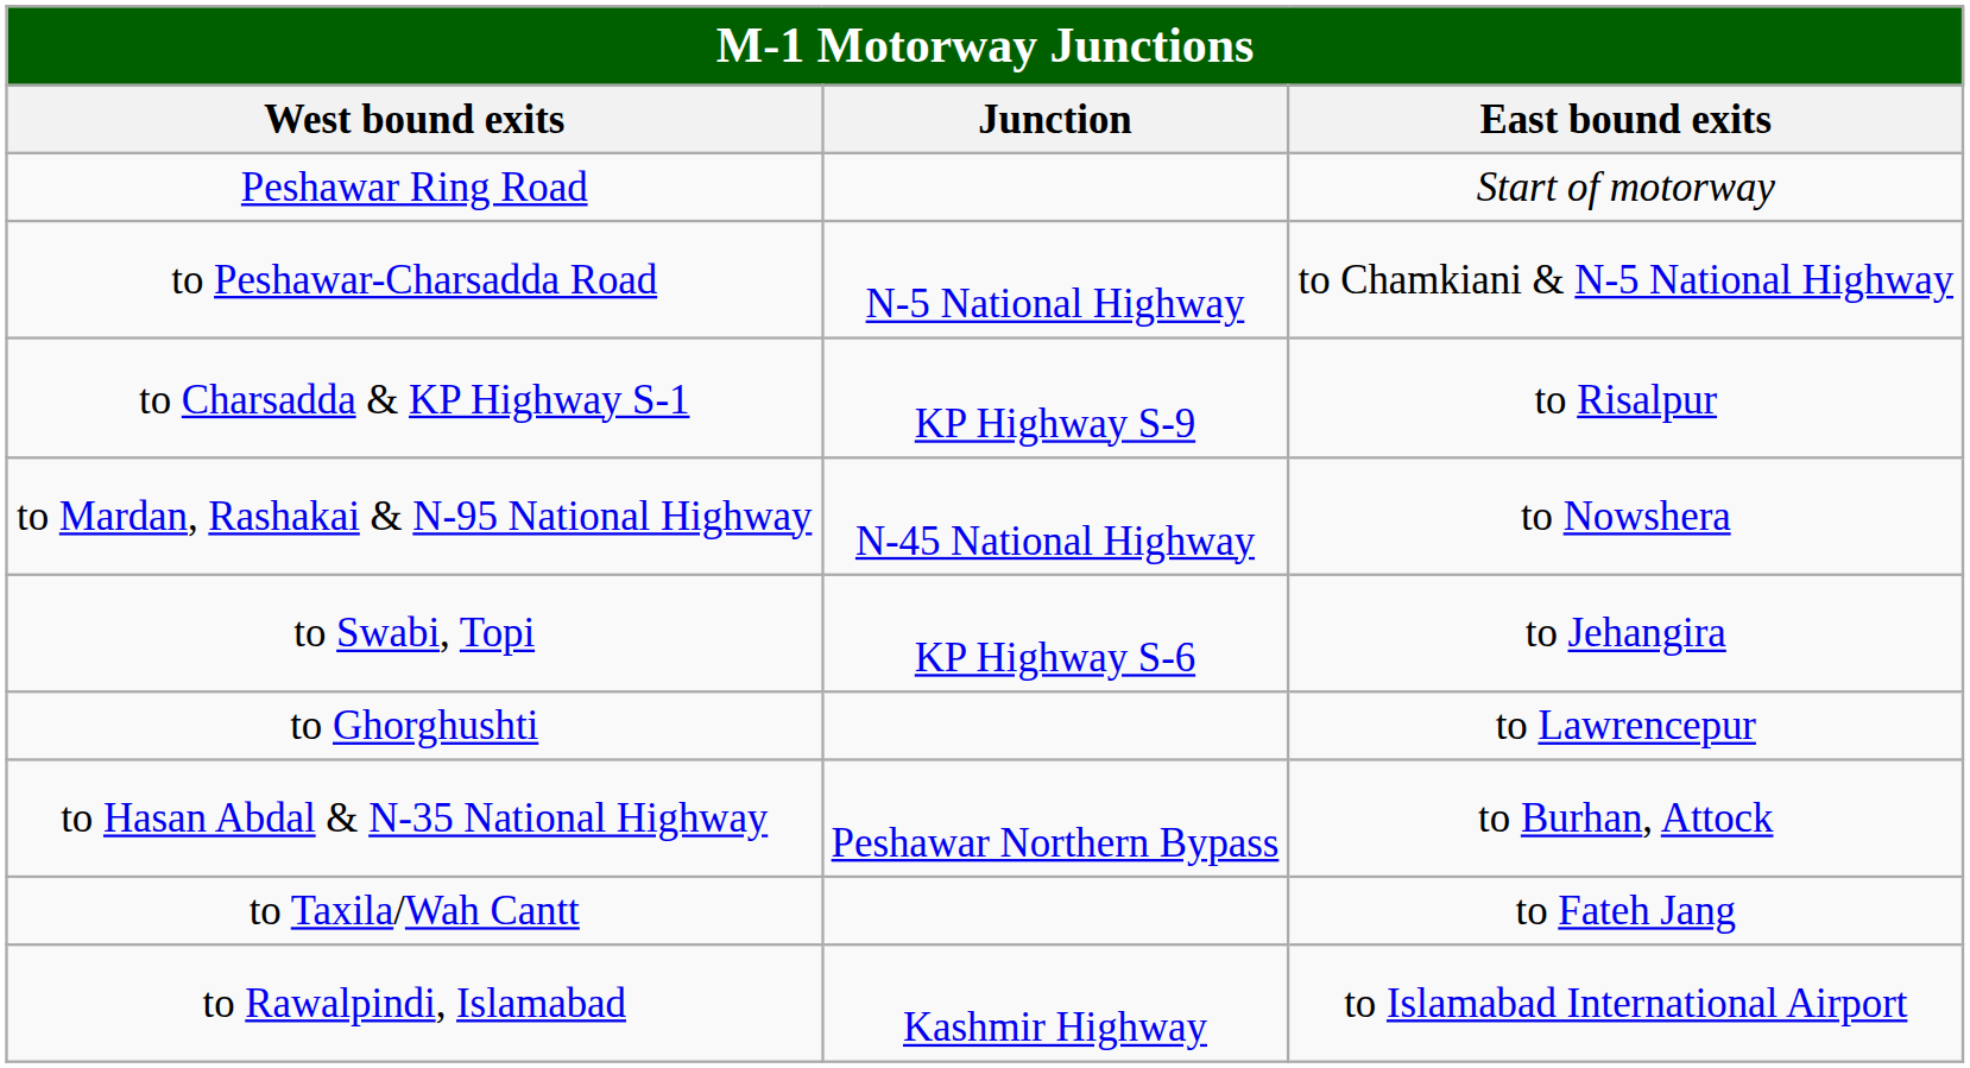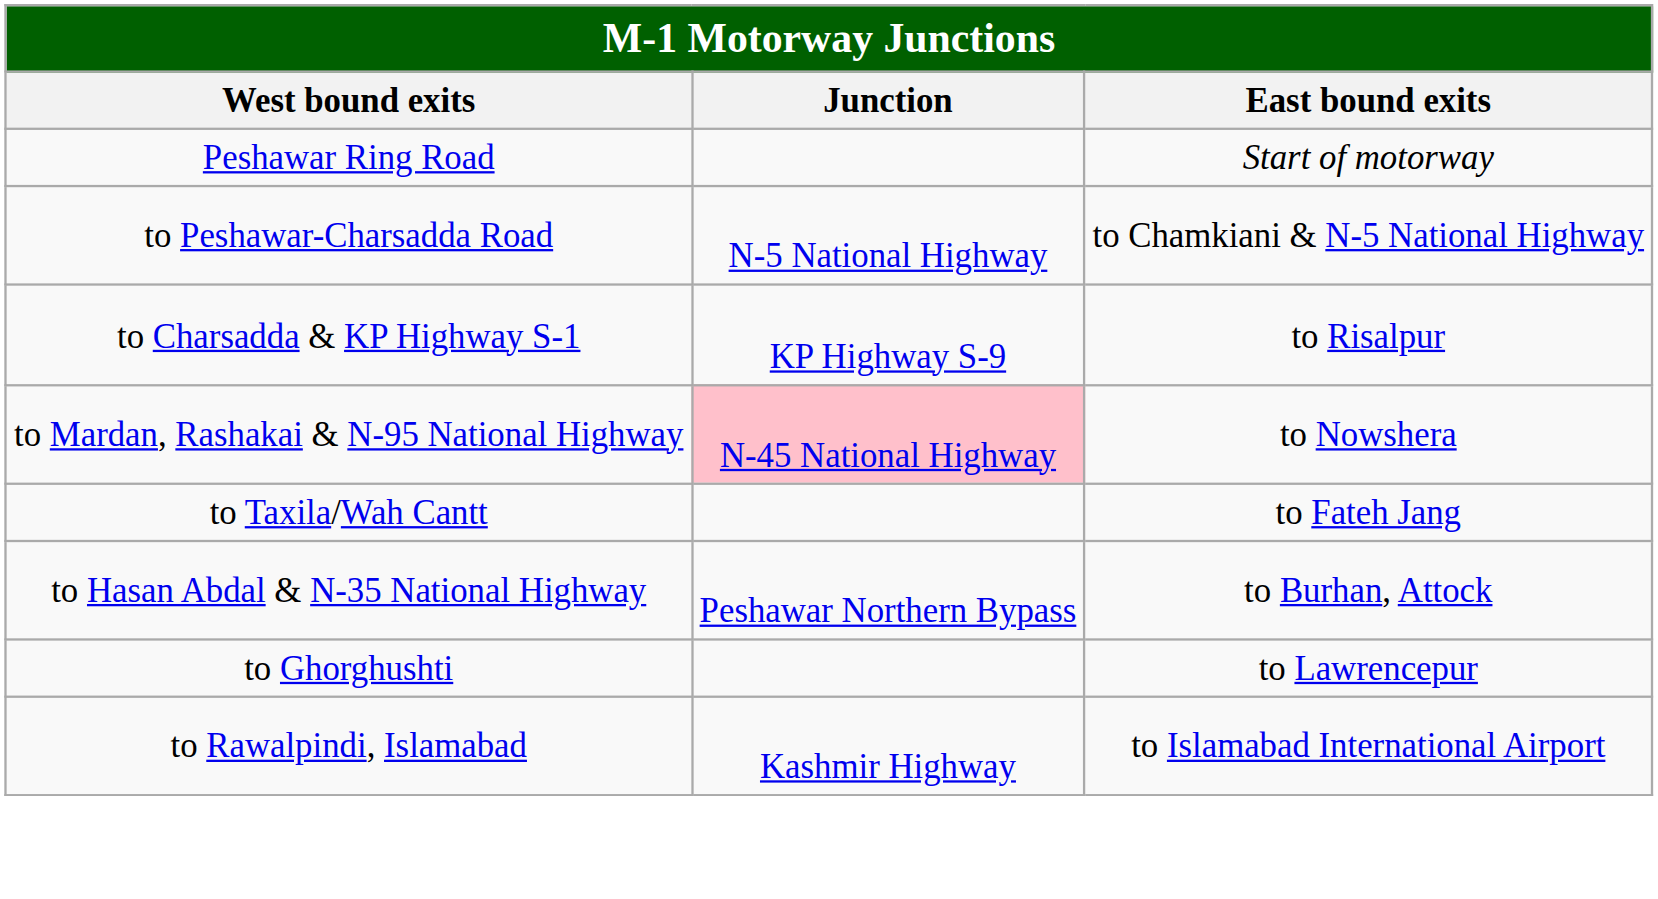 <table style="margin-left:1em; margin-bottom:1em; color:black; font-size:95%;" class="wikitable">
 <tr style="background:#006000; text-align:center; color:white; font-size:120%;">
 <td colspan="3"><strong>M-1 Motorway Junctions</strong></td>
 </tr>
 <tr>
 <th scope=col abbr="Westbound">West bound exits</th>
 <th scope=col>Junction</th>
 <th scope=col abbr="Eastbound">East bound exits</th>
 </tr>
 <tr style="text-align:center;">
 <td> <span><a href='#'>Peshawar Ring Road</a></span></td>
 <td></td>
 <td><em>Start of motorway</em></td>
 </tr>
 <tr style="text-align:center;">
 <td>to <a href='#'>Peshawar-Charsadda Road</a></td>
 <td><br><a href='#'>N-5 National Highway</a></td>
 <td>to Chamkiani & <a href='#'>N-5 National Highway</a></td>
 </tr>
 <tr style="text-align:center;">
 <td>to <a href='#'>Charsadda</a> & <a href='#'>KP Highway S-1</a></td>
 <td><br><a href='#'>KP Highway S-9</a></td>
 <td>to <a href='#'>Risalpur</a></td>
 </tr>
 <tr style="text-align:center;">
 <td>to <a href='#'>Mardan</a>, <a href='#'>Rashakai</a> & <a href='#'>N-95 National Highway</a></td>
-<td><br><a href='#'>N-45 National Highway</a></td>
+<td style="background: pink;"><br><a href='#'>N-45 National Highway</a></td>
 <td>to <a href='#'>Nowshera</a></td>
 </tr>
 <tr style="text-align:center;">
-<td>to <a href='#'>Swabi</a>, <a href='#'>Topi</a></td>
-<td><br><a href='#'>KP Highway S-6</a></td>
-<td>to <a href='#'>Jehangira</a></td>
+<td>to <a href='#'>Taxila</a>/<a href='#'>Wah Cantt</a></td>
+<td></td>
+<td>to <a href='#'>Fateh Jang</a></td>
+</tr>
+<tr style="text-align:center;">
+<td>to <a href='#'>Hasan Abdal</a> & <a href='#'>N-35 National Highway</a></td>
+<td><br><a href='#'>Peshawar Northern Bypass</a></td>
+<td>to <a href='#'>Burhan</a>, <a href='#'>Attock</a></td>
 </tr>
 <tr style="text-align:center;">
 <td>to <a href='#'>Ghorghushti</a></td>
 <td></td>
 <td>to <a href='#'>Lawrencepur</a></td>
 </tr>
 <tr style="text-align:center;">
-<td>to <a href='#'>Hasan Abdal</a> & <a href='#'>N-35 National Highway</a></td>
-<td><br><a href='#'>Peshawar Northern Bypass</a></td>
-<td>to <a href='#'>Burhan</a>, <a href='#'>Attock</a></td>
-</tr>
-<tr style="text-align:center;">
-<td>to <a href='#'>Taxila</a>/<a href='#'>Wah Cantt</a></td>
-<td></td>
-<td>to <a href='#'>Fateh Jang</a></td>
-</tr>
-<tr style="text-align:center;">
 <td>to <a href='#'>Rawalpindi</a>, <a href='#'>Islamabad</a></td>
 <td><br><a href='#'>Kashmir Highway</a></td>
 <td>to <a href='#'>Islamabad International Airport</a></td>
 </tr>
 </table>
